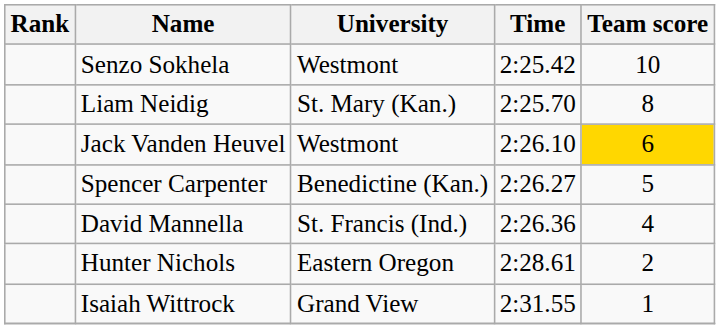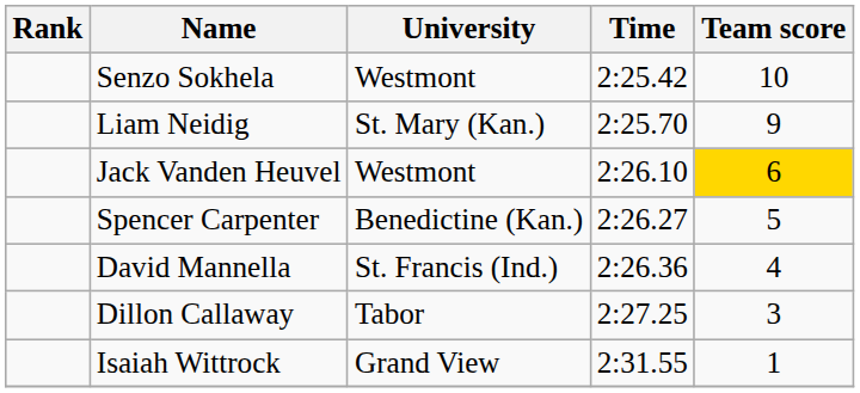 <table class="wikitable sortable" style="text-align:center">
 <tr>
 <th>Rank</th>
 <th>Name</th>
 <th>University</th>
 <th>Time</th>
 <th>Team score</th>
 </tr>
 <tr>
 <td></td>
 <td align=left>Senzo Sokhela</td>
 <td align="left">Westmont</td>
 <td>2:25.42</td>
 <td>10</td>
 </tr>
 <tr>
 <td></td>
 <td align=left>Liam Neidig</td>
 <td align="left">St. Mary (Kan.)</td>
 <td>2:25.70</td>
-<td>8</td>
+<td>9</td>
 </tr>
 <tr>
 <td></td>
 <td align=left>Jack Vanden Heuvel</td>
 <td align="left">Westmont</td>
 <td>2:26.10</td>
 <td style="background: gold;">6</td>
 </tr>
 <tr>
 <td></td>
 <td align=left>Spencer Carpenter</td>
 <td align="left">Benedictine (Kan.)</td>
 <td>2:26.27</td>
 <td>5</td>
 </tr>
 <tr>
 <td></td>
 <td align=left>David Mannella</td>
 <td align="left">St. Francis (Ind.)</td>
 <td>2:26.36</td>
 <td>4</td>
 </tr>
 <tr>
 <td></td>
-<td align=left>Hunter Nichols</td>
-<td align="left">Eastern Oregon</td>
-<td>2:28.61</td>
-<td>2</td>
+<td align=left>Dillon Callaway</td>
+<td align="left">Tabor</td>
+<td>2:27.25</td>
+<td>3</td>
 </tr>
 <tr>
 <td></td>
 <td align="left">Isaiah Wittrock</td>
 <td align="left">Grand View</td>
 <td>2:31.55</td>
 <td>1</td>
 </tr>
 <tr>
 </tr>
 </table>
